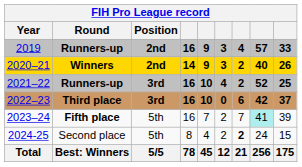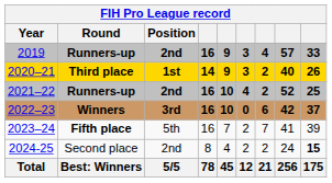 <table class="wikitable" style="text-align: center;">
 <tr>
 <th colspan=10><a href='#'>FIH Pro League record</a></th>
 </tr>
 <tr>
 <th>Year</th>
 <th>Round</th>
 <th>Position</th>
 <th></th>
 <th></th>
 <th></th>
 <th></th>
 <th></th>
 <th></th>
 </tr>
 <tr bgcolor=silver>
 <td> <a href='#'>2019</a></td>
 <td><strong>Runners-up</strong></td>
 <td><strong>2nd</strong></td>
 <td><strong>16</strong></td>
 <td><strong>9</strong></td>
 <td><strong>3</strong></td>
 <td><strong>4</strong></td>
 <td><strong>57</strong></td>
 <td><strong>33</strong></td>
 </tr>
 <tr bgcolor=gold>
 <td><a href='#'>2020–21</a></td>
-<td><strong>Winners</strong></td>
-<td><strong>2nd</strong></td>
+<td><strong>Third place</strong></td>
+<td><strong>1st</strong></td>
 <td><strong>14</strong></td>
 <td><strong>9</strong></td>
 <td><strong>3</strong></td>
 <td><strong>2</strong></td>
 <td><strong>40</strong></td>
 <td><strong>26</strong></td>
 </tr>
 <tr bgcolor=silver>
 <td><a href='#'>2021–22</a></td>
 <td><strong>Runners-up</strong></td>
-<td><strong>3rd</strong></td>
+<td><strong>2nd</strong></td>
 <td><strong>16</strong></td>
 <td><strong>10</strong></td>
 <td><strong>4</strong></td>
 <td><strong>2</strong></td>
 <td><strong>52</strong></td>
 <td><strong>25</strong></td>
 </tr>
 <tr bgcolor=#cc9966>
 <td><a href='#'>2022–23</a></td>
-<td><strong>Third place</strong></td>
+<td><strong>Winners</strong></td>
 <td><strong>3rd</strong></td>
 <td><strong>16</strong></td>
 <td><strong>10</strong></td>
 <td><strong>0</strong></td>
 <td><strong>6</strong></td>
 <td><strong>42</strong></td>
 <td><strong>37</strong></td>
 </tr>
 <tr>
 <td><a href='#'>2023–24</a></td>
 <td><strong>Fifth place</strong></td>
 <td>5th</td>
 <td>16</td>
 <td>7</td>
 <td>2</td>
 <td>7</td>
-<td style="background: paleturquoise;">41</td>
+<td>41</td>
 <td>39</td>
 </tr>
 <tr>
 <td><a href='#'>2024-25</a></td>
 <td>Second place</td>
-<td>5th</td>
+<td>2nd</td>
 <td>8</td>
 <td>4</td>
 <td>2</td>
-<td><strong>2</strong></td>
+<td>2</td>
 <td>24</td>
-<td>15</td>
+<td><strong>15</strong></td>
 </tr>
 <tr>
 <th>Total</th>
 <th>Best: Winners</th>
 <th>5/5</th>
 <th>78</th>
 <th>45</th>
 <th>12</th>
 <th>21</th>
 <th>256</th>
 <th>175</th>
 </tr>
 </table>
